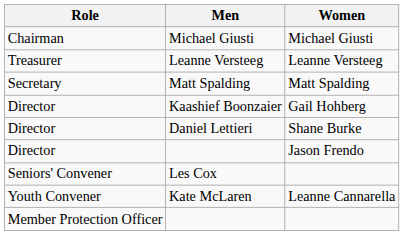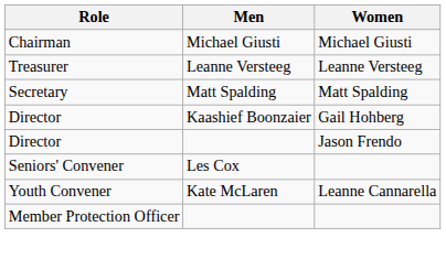 <table class="wikitable">
 <tr>
 <th>Role</th>
 <th>Men</th>
 <th>Women</th>
 </tr>
 <tr>
 <td>Chairman</td>
 <td>Michael Giusti</td>
 <td>Michael Giusti</td>
 </tr>
 <tr>
 <td>Treasurer</td>
 <td>Leanne Versteeg</td>
 <td>Leanne Versteeg</td>
 </tr>
 <tr>
 <td>Secretary</td>
 <td>Matt Spalding</td>
 <td>Matt Spalding</td>
 </tr>
 <tr>
 <td>Director</td>
 <td>Kaashief Boonzaier</td>
 <td>Gail Hohberg</td>
 </tr>
 <tr>
 <td>Director</td>
-<td>Daniel Lettieri</td>
-<td>Shane Burke</td>
-</tr>
-<tr>
-<td>Director</td>
 <td></td>
 <td>Jason Frendo</td>
 </tr>
 <tr>
 <td>Seniors' Convener</td>
 <td>Les Cox</td>
 </tr>
 <tr>
 <td>Youth Convener</td>
 <td>Kate McLaren</td>
 <td>Leanne Cannarella</td>
 </tr>
 <tr>
 <td>Member Protection Officer</td>
 <td></td>
 </tr>
 </table>
